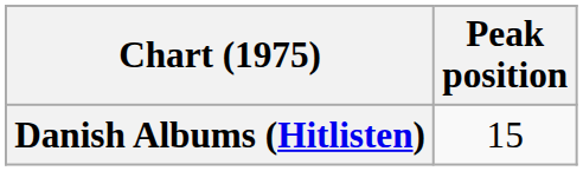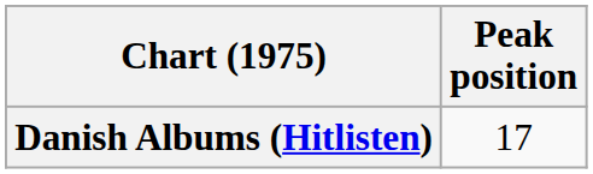 <table class="wikitable sortable plainrowheaders" style="text-align:center">
 <tr>
 <th scope="col">Chart (1975)</th>
 <th scope="col">Peak<br> position</th>
 </tr>
 <tr>
 <th scope="row">Danish Albums (<a href='#'>Hitlisten</a>)</th>
-<td align="center">15</td>
+<td align="center">17</td>
 </tr>
 </table>
